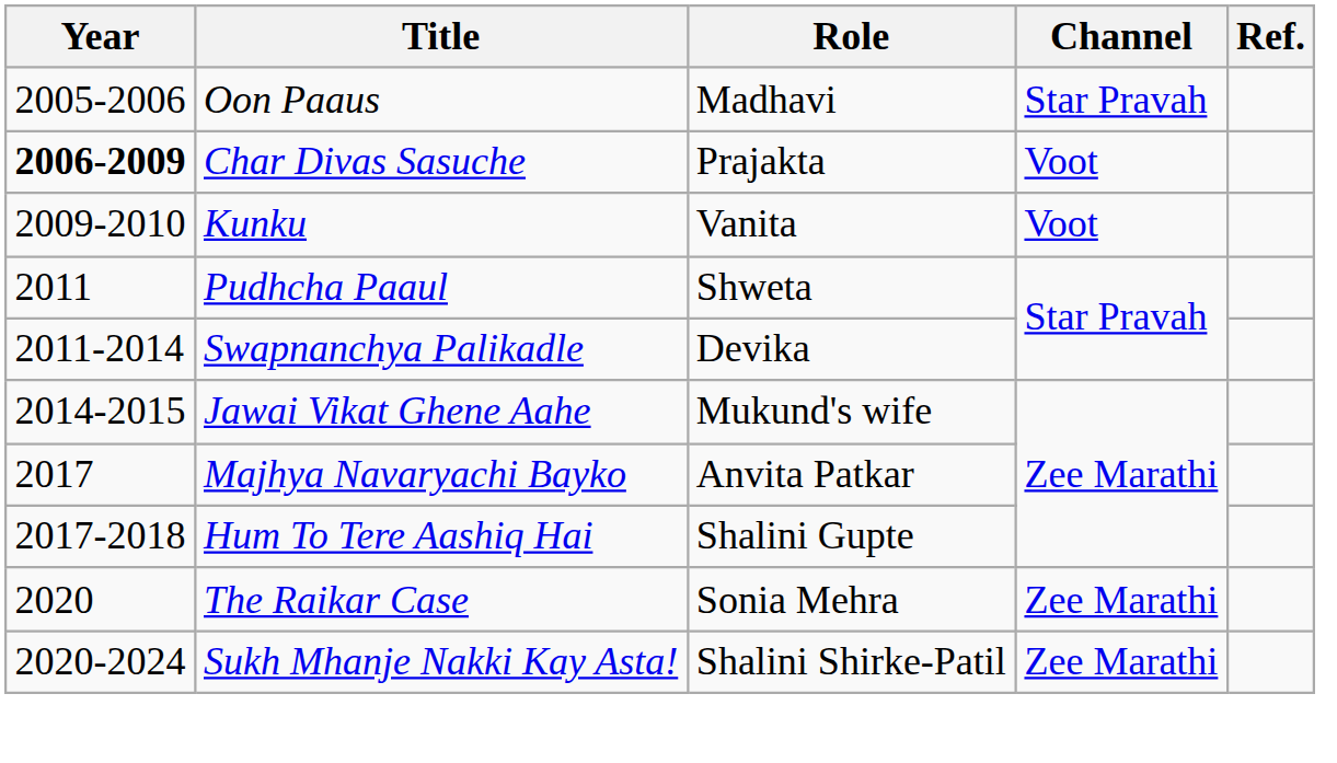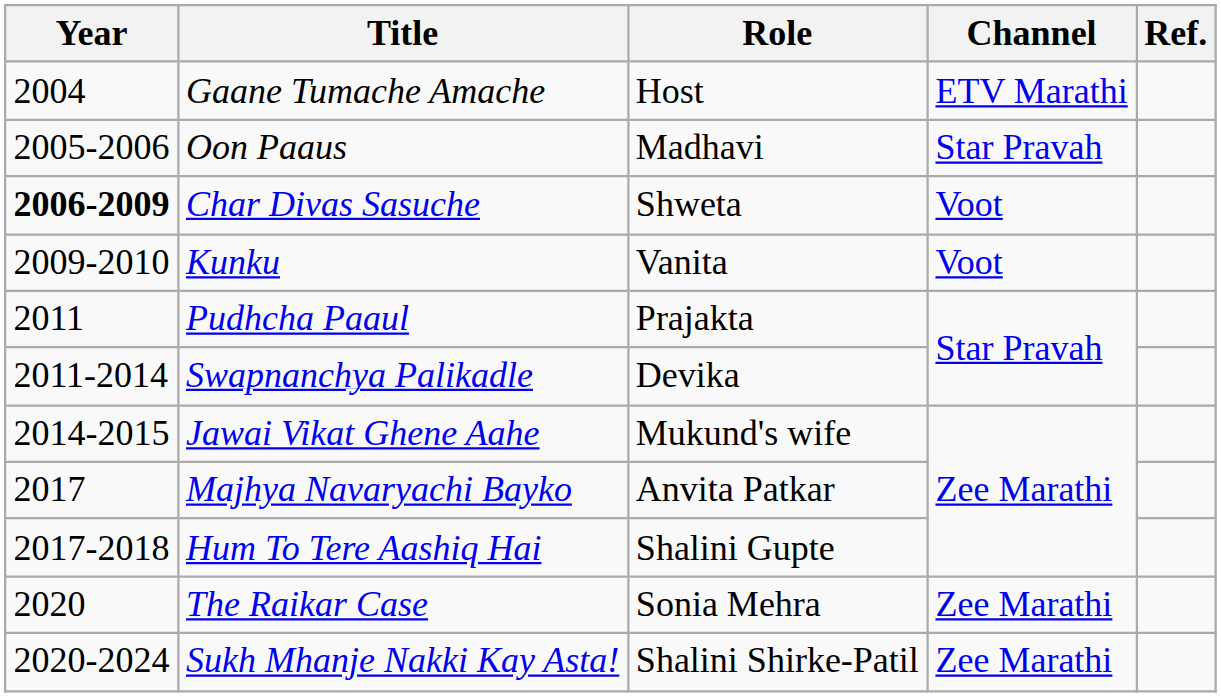 <table class="wikitable">
 <tr>
 <th>Year</th>
 <th>Title</th>
 <th>Role</th>
 <th>Channel</th>
 <th>Ref.</th>
+</tr>
+<tr>
+<td>2004</td>
+<td><em>Gaane Tumache Amache</em></td>
+<td>Host</td>
+<td><a href='#'>ETV Marathi</a></td>
+<td></td>
 </tr>
 <tr>
 <td>2005-2006</td>
 <td><em>Oon Paaus</em></td>
 <td>Madhavi</td>
 <td><a href='#'>Star Pravah</a></td>
 <td></td>
 </tr>
 <tr>
 <td><strong>2006-2009</strong></td>
 <td><em><a href='#'>Char Divas Sasuche</a></em></td>
-<td>Prajakta</td>
+<td>Shweta</td>
 <td><a href='#'>Voot</a></td>
 <td></td>
 </tr>
 <tr>
 <td>2009-2010</td>
 <td><em><a href='#'>Kunku</a></em></td>
 <td>Vanita</td>
 <td><a href='#'>Voot</a></td>
 <td></td>
 </tr>
 <tr>
 <td>2011</td>
 <td><em><a href='#'>Pudhcha Paaul</a></em></td>
-<td>Shweta</td>
+<td>Prajakta</td>
 <td rowspan="2"><a href='#'>Star Pravah</a></td>
 <td></td>
 </tr>
 <tr>
 <td>2011-2014</td>
 <td><em><a href='#'>Swapnanchya Palikadle</a></em></td>
 <td>Devika</td>
 <td></td>
 </tr>
 <tr>
 <td>2014-2015</td>
 <td><em><a href='#'>Jawai Vikat Ghene Aahe</a></em></td>
 <td>Mukund's wife</td>
 <td rowspan="3"><a href='#'>Zee Marathi</a></td>
 <td></td>
 </tr>
 <tr>
 <td>2017</td>
 <td><em><a href='#'>Majhya Navaryachi Bayko</a></em></td>
 <td>Anvita Patkar</td>
 <td></td>
 </tr>
 <tr>
 <td>2017-2018</td>
 <td><em><a href='#'>Hum To Tere Aashiq Hai</a></em></td>
 <td>Shalini Gupte</td>
 <td></td>
 </tr>
 <tr>
 <td>2020</td>
 <td><em><a href='#'>The Raikar Case</a></em></td>
 <td>Sonia Mehra</td>
 <td><a href='#'>Zee Marathi</a></td>
 <td></td>
 </tr>
 <tr>
 <td>2020-2024</td>
 <td><em><a href='#'>Sukh Mhanje Nakki Kay Asta!</a></em></td>
 <td>Shalini Shirke-Patil</td>
 <td><a href='#'>Zee Marathi</a></td>
 <td></td>
 </tr>
 </table>
